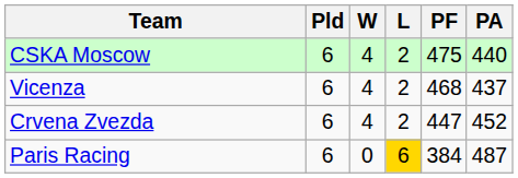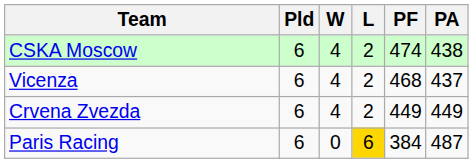 <table class="wikitable" style="text-align:center">
 <tr>
 <th width=220>Team</th>
 <th width=20>Pld</th>
 <th width=20>W</th>
 <th width=20>L</th>
 <th width=20>PF</th>
 <th width=20>PA</th>
 </tr>
 <tr bgcolor="#ccffcc">
 <td align="left"> <a href='#'>CSKA Moscow</a></td>
 <td>6</td>
 <td>4</td>
 <td>2</td>
-<td>475</td>
-<td>440</td>
+<td>474</td>
+<td>438</td>
 </tr>
 <tr>
 <td align="left"> <a href='#'>Vicenza</a></td>
 <td>6</td>
 <td>4</td>
 <td>2</td>
 <td>468</td>
 <td>437</td>
 </tr>
 <tr>
 <td align="left"> <a href='#'>Crvena Zvezda</a></td>
 <td>6</td>
 <td>4</td>
 <td>2</td>
-<td>447</td>
-<td>452</td>
+<td>449</td>
+<td>449</td>
 </tr>
 <tr>
 <td align="left"> <a href='#'>Paris Racing</a></td>
 <td>6</td>
 <td>0</td>
 <td style="background: gold;">6</td>
 <td>384</td>
 <td>487</td>
 </tr>
 </table>
